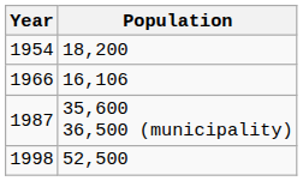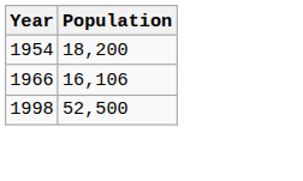 <table class=wikitable>
 <tr>
 <th>Year</th>
 <th>Population</th>
 </tr>
 <tr>
 <td>1954</td>
 <td>18,200</td>
 </tr>
 <tr>
 <td>1966</td>
 <td>16,106</td>
 </tr>
 <tr>
-<td>1987</td>
-<td>35,600<br>36,500 (municipality)</td>
-</tr>
-<tr>
 <td>1998</td>
 <td>52,500</td>
 </tr>
 </table>
